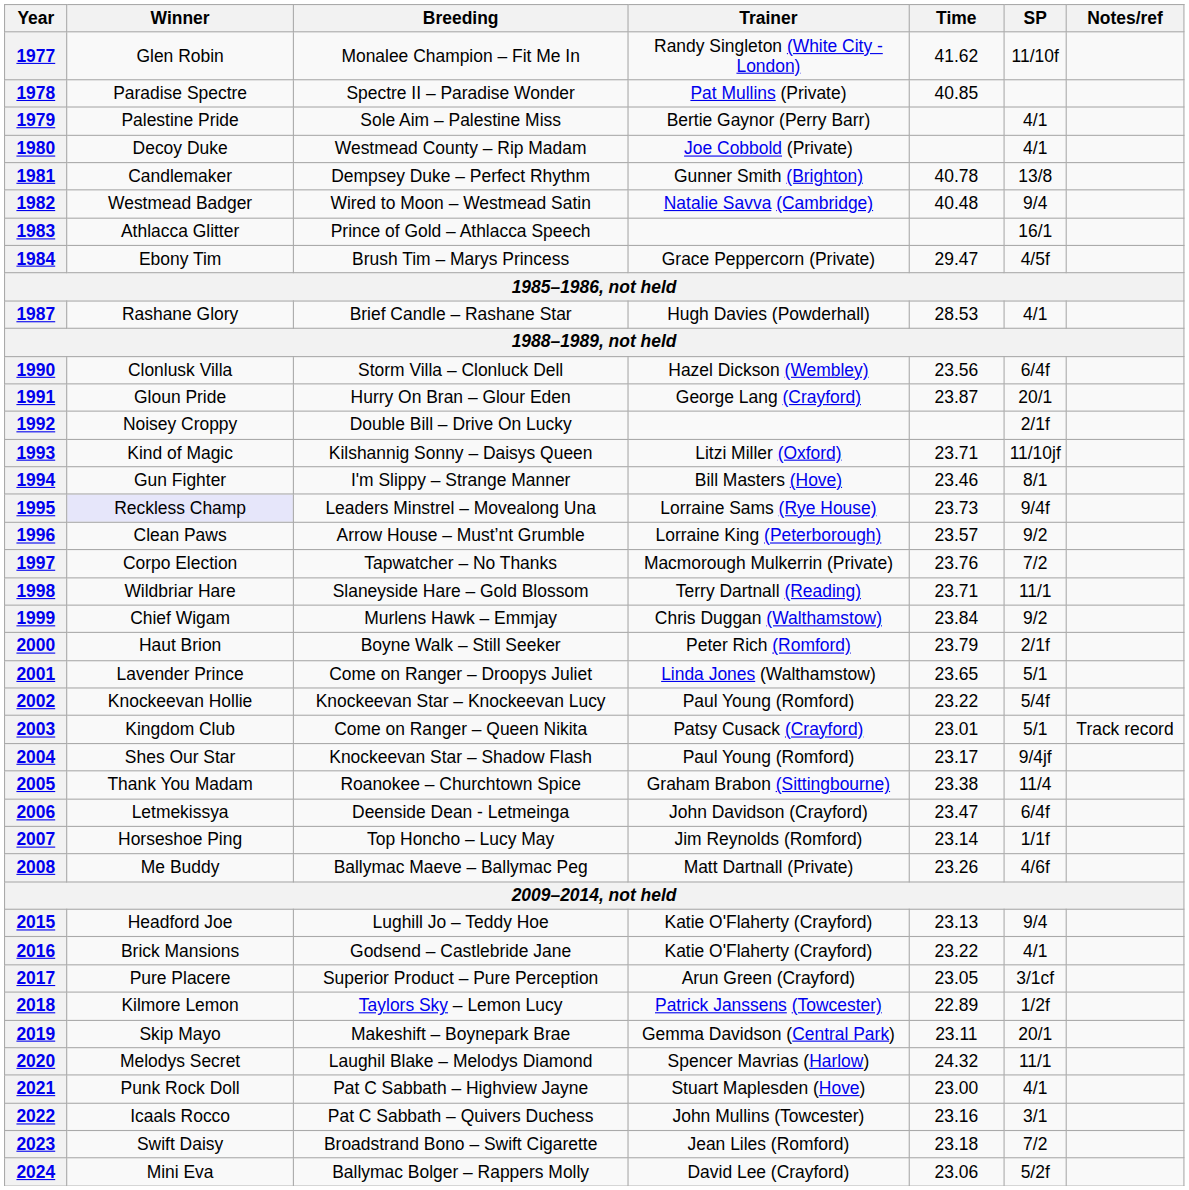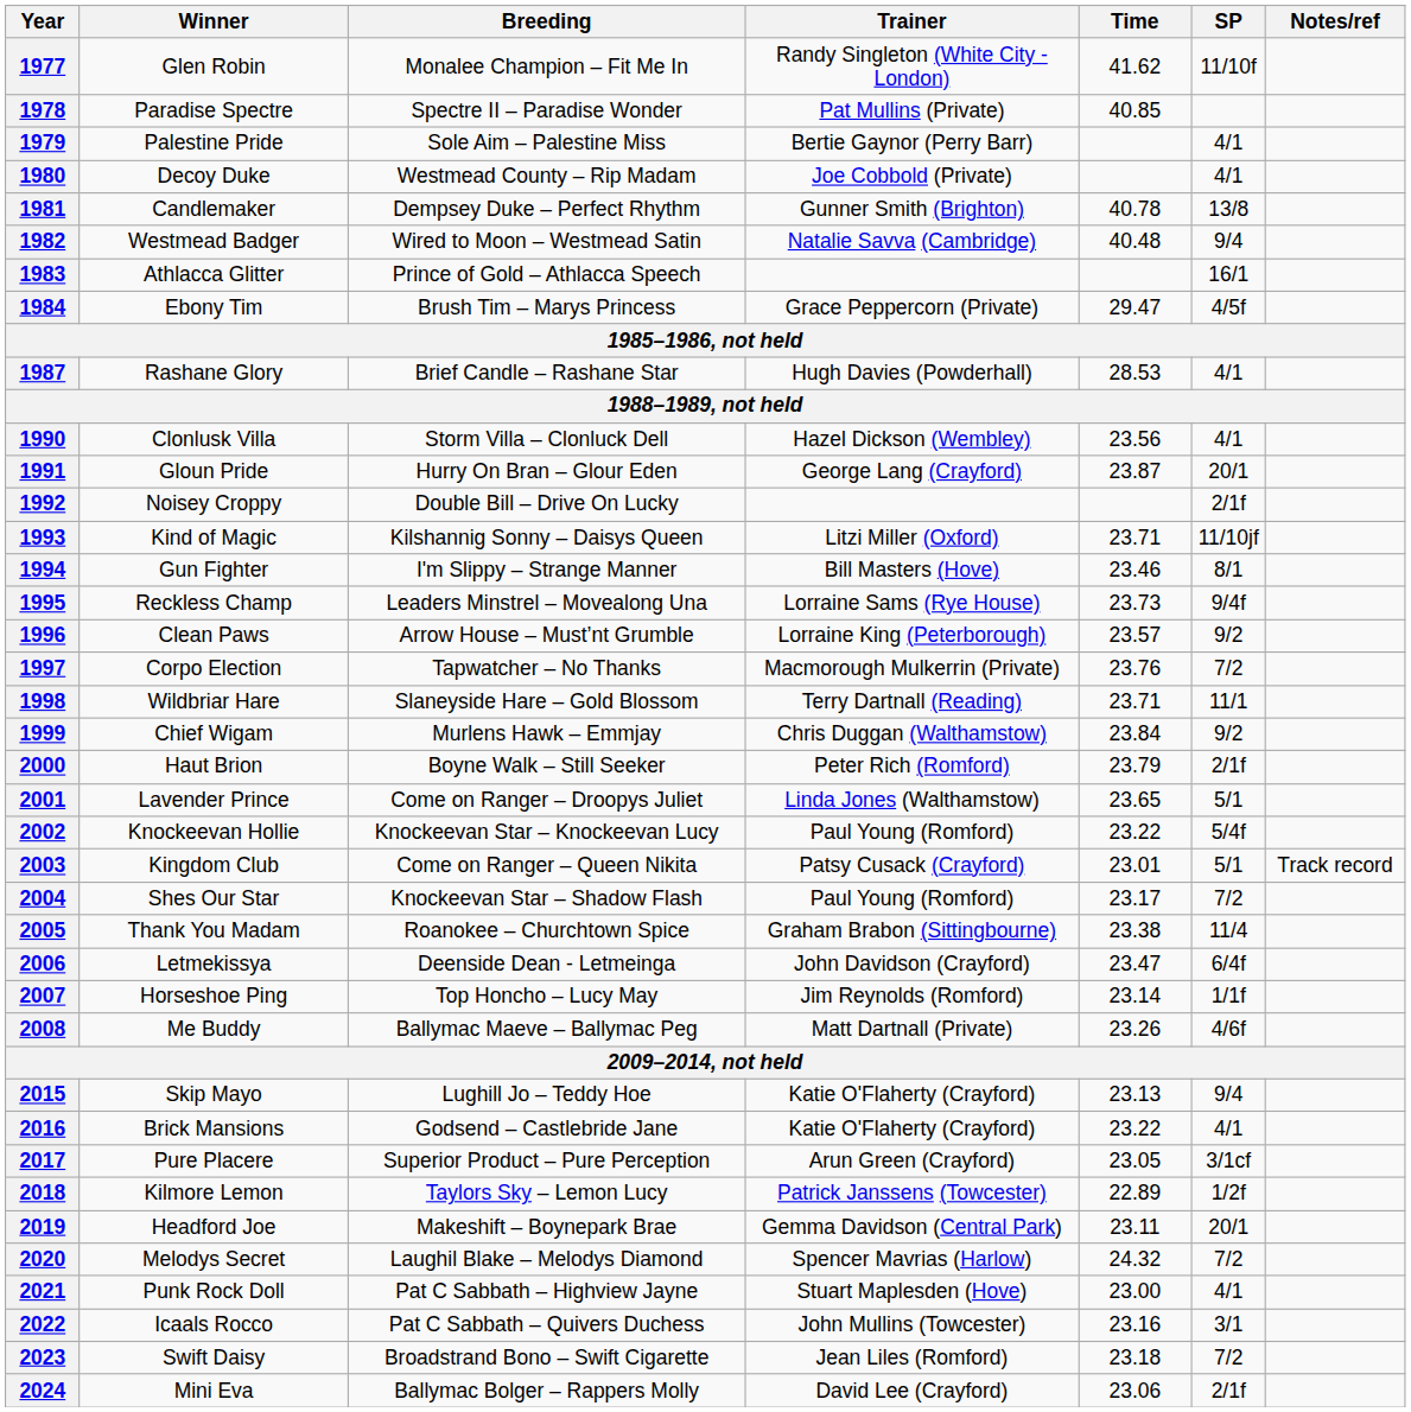 <table class="wikitable" style="text-align:center">
 <tr>
 <th width=50>Year</th>
 <th width=200>Winner</th>
 <th width=300>Breeding</th>
 <th width=250>Trainer</th>
 <th width=80>Time</th>
 <th width=50>SP</th>
 <th width=100>Notes/ref</th>
 </tr>
 <tr>
 <th><a href='#'>1977</a></th>
 <td>Glen Robin</td>
 <td>Monalee Champion – Fit Me In</td>
 <td>Randy Singleton <a href='#'>(White City - London)</a></td>
 <td>41.62</td>
 <td>11/10f</td>
 <td></td>
 </tr>
 <tr>
 <th><a href='#'>1978</a></th>
 <td>Paradise Spectre</td>
 <td>Spectre II – Paradise Wonder</td>
 <td><a href='#'>Pat Mullins</a> (Private)</td>
 <td>40.85</td>
 <td></td>
 <td></td>
 </tr>
 <tr>
 <th><a href='#'>1979</a></th>
 <td>Palestine Pride</td>
 <td>Sole Aim – Palestine Miss</td>
 <td>Bertie Gaynor (Perry Barr)</td>
 <td></td>
 <td>4/1</td>
 <td></td>
 </tr>
 <tr>
 <th><a href='#'>1980</a></th>
 <td>Decoy Duke</td>
 <td>Westmead County – Rip Madam</td>
 <td><a href='#'>Joe Cobbold</a> (Private)</td>
 <td></td>
 <td>4/1</td>
 <td></td>
 </tr>
 <tr>
 <th><a href='#'>1981</a></th>
 <td>Candlemaker</td>
 <td>Dempsey Duke – Perfect Rhythm</td>
 <td>Gunner Smith <a href='#'>(Brighton)</a></td>
 <td>40.78</td>
 <td>13/8</td>
 <td></td>
 </tr>
 <tr>
 <th><a href='#'>1982</a></th>
 <td>Westmead Badger</td>
 <td>Wired to Moon – Westmead Satin</td>
 <td><a href='#'>Natalie Savva</a> <a href='#'>(Cambridge)</a></td>
 <td>40.48</td>
 <td>9/4</td>
 <td></td>
 </tr>
 <tr>
 <th><a href='#'>1983</a></th>
 <td>Athlacca Glitter</td>
 <td>Prince of Gold – Athlacca Speech</td>
 <td></td>
 <td></td>
 <td>16/1</td>
 <td></td>
 </tr>
 <tr>
 <th><a href='#'>1984</a></th>
 <td>Ebony Tim</td>
 <td>Brush Tim – Marys Princess</td>
 <td>Grace Peppercorn (Private)</td>
 <td>29.47</td>
 <td>4/5f</td>
 <td></td>
 </tr>
 <tr>
 <th colspan=7><em>1985–1986, not held</em></th>
 </tr>
 <tr>
 <th><a href='#'>1987</a></th>
 <td>Rashane Glory</td>
 <td>Brief Candle – Rashane Star</td>
 <td>Hugh Davies (Powderhall)</td>
 <td>28.53</td>
 <td>4/1</td>
 <td></td>
 </tr>
 <tr>
 <th colspan=7><em>1988–1989, not held</em></th>
 </tr>
 <tr>
 <th><a href='#'>1990</a></th>
 <td>Clonlusk Villa</td>
 <td>Storm Villa – Clonluck Dell</td>
 <td>Hazel Dickson <a href='#'>(Wembley)</a></td>
 <td>23.56</td>
-<td>6/4f</td>
+<td>4/1</td>
 <td></td>
 </tr>
 <tr>
 <th><a href='#'>1991</a></th>
 <td>Gloun Pride</td>
 <td>Hurry On Bran – Glour Eden</td>
 <td>George Lang <a href='#'>(Crayford)</a></td>
 <td>23.87</td>
 <td>20/1</td>
 <td></td>
 </tr>
 <tr>
 <th><a href='#'>1992</a></th>
 <td>Noisey Croppy</td>
 <td>Double Bill – Drive On Lucky</td>
 <td></td>
 <td></td>
 <td>2/1f</td>
 <td></td>
 </tr>
 <tr>
 <th><a href='#'>1993</a></th>
 <td>Kind of Magic</td>
 <td>Kilshannig Sonny – Daisys Queen</td>
 <td>Litzi Miller <a href='#'>(Oxford)</a></td>
 <td>23.71</td>
 <td>11/10jf</td>
 <td></td>
 </tr>
 <tr>
 <th><a href='#'>1994</a></th>
 <td>Gun Fighter</td>
 <td>I'm Slippy – Strange Manner</td>
 <td>Bill Masters <a href='#'>(Hove)</a></td>
 <td>23.46</td>
 <td>8/1</td>
 <td></td>
 </tr>
 <tr>
 <th><a href='#'>1995</a></th>
-<td style="background: lavender;">Reckless Champ</td>
+<td>Reckless Champ</td>
 <td>Leaders Minstrel – Movealong Una</td>
 <td>Lorraine Sams <a href='#'>(Rye House)</a></td>
 <td>23.73</td>
 <td>9/4f</td>
 <td></td>
 </tr>
 <tr>
 <th><a href='#'>1996</a></th>
 <td>Clean Paws</td>
 <td>Arrow House – Must’nt Grumble</td>
 <td>Lorraine King <a href='#'>(Peterborough)</a></td>
 <td>23.57</td>
 <td>9/2</td>
 <td></td>
 </tr>
 <tr>
 <th><a href='#'>1997</a></th>
 <td>Corpo Election</td>
 <td>Tapwatcher – No Thanks</td>
 <td>Macmorough Mulkerrin (Private)</td>
 <td>23.76</td>
 <td>7/2</td>
 <td></td>
 </tr>
 <tr>
 <th><a href='#'>1998</a></th>
 <td>Wildbriar Hare</td>
 <td>Slaneyside Hare – Gold Blossom</td>
 <td>Terry Dartnall <a href='#'>(Reading)</a></td>
 <td>23.71</td>
 <td>11/1</td>
 <td></td>
 </tr>
 <tr>
 <th><a href='#'>1999</a></th>
 <td>Chief Wigam</td>
 <td>Murlens Hawk – Emmjay</td>
 <td>Chris Duggan <a href='#'>(Walthamstow)</a></td>
 <td>23.84</td>
 <td>9/2</td>
 <td></td>
 </tr>
 <tr>
 <th><a href='#'>2000</a></th>
 <td>Haut Brion</td>
 <td>Boyne Walk – Still Seeker</td>
 <td>Peter Rich <a href='#'>(Romford)</a></td>
 <td>23.79</td>
 <td>2/1f</td>
 <td></td>
 </tr>
 <tr>
 <th><a href='#'>2001</a></th>
 <td>Lavender Prince</td>
 <td>Come on Ranger – Droopys Juliet</td>
 <td><a href='#'>Linda Jones</a> (Walthamstow)</td>
 <td>23.65</td>
 <td>5/1</td>
 <td></td>
 </tr>
 <tr>
 <th><a href='#'>2002</a></th>
 <td>Knockeevan Hollie</td>
 <td>Knockeevan Star – Knockeevan Lucy</td>
 <td>Paul Young (Romford)</td>
 <td>23.22</td>
 <td>5/4f</td>
 <td></td>
 </tr>
 <tr>
 <th><a href='#'>2003</a></th>
 <td>Kingdom Club</td>
 <td>Come on Ranger – Queen Nikita</td>
 <td>Patsy Cusack <a href='#'>(Crayford)</a></td>
 <td>23.01</td>
 <td>5/1</td>
 <td>Track record</td>
 </tr>
 <tr>
 <th><a href='#'>2004</a></th>
 <td>Shes Our Star</td>
 <td>Knockeevan Star – Shadow Flash</td>
 <td>Paul Young (Romford)</td>
 <td>23.17</td>
-<td>9/4jf</td>
+<td>7/2</td>
 <td></td>
 </tr>
 <tr>
 <th><a href='#'>2005</a></th>
 <td>Thank You Madam</td>
 <td>Roanokee – Churchtown Spice</td>
 <td>Graham Brabon <a href='#'>(Sittingbourne)</a></td>
 <td>23.38</td>
 <td>11/4</td>
 <td></td>
 </tr>
 <tr>
 <th><a href='#'>2006</a></th>
 <td>Letmekissya</td>
 <td>Deenside Dean - Letmeinga</td>
 <td>John Davidson (Crayford)</td>
 <td>23.47</td>
 <td>6/4f</td>
 <td></td>
 </tr>
 <tr>
 <th><a href='#'>2007</a></th>
 <td>Horseshoe Ping</td>
 <td>Top Honcho – Lucy May</td>
 <td>Jim Reynolds (Romford)</td>
 <td>23.14</td>
 <td>1/1f</td>
 <td></td>
 </tr>
 <tr>
 <th><a href='#'>2008</a></th>
 <td>Me Buddy</td>
 <td>Ballymac Maeve – Ballymac Peg</td>
 <td>Matt Dartnall (Private)</td>
 <td>23.26</td>
 <td>4/6f</td>
 <td></td>
 </tr>
 <tr>
 <th colspan=7><em>2009–2014, not held</em></th>
 </tr>
 <tr>
 <th><a href='#'>2015</a></th>
-<td>Headford Joe</td>
+<td>Skip Mayo</td>
 <td>Lughill Jo – Teddy Hoe</td>
 <td>Katie O'Flaherty (Crayford)</td>
 <td>23.13</td>
 <td>9/4</td>
 <td></td>
 </tr>
 <tr>
 <th><a href='#'>2016</a></th>
 <td>Brick Mansions</td>
 <td>Godsend – Castlebride Jane</td>
 <td>Katie O'Flaherty (Crayford)</td>
 <td>23.22</td>
 <td>4/1</td>
 <td></td>
 </tr>
 <tr>
 <th><a href='#'>2017</a></th>
 <td>Pure Placere</td>
 <td>Superior Product – Pure Perception</td>
 <td>Arun Green (Crayford)</td>
 <td>23.05</td>
 <td>3/1cf</td>
 <td></td>
 </tr>
 <tr>
 <th><a href='#'>2018</a></th>
 <td>Kilmore Lemon</td>
 <td><a href='#'>Taylors Sky</a> – Lemon Lucy</td>
 <td><a href='#'>Patrick Janssens</a> <a href='#'>(Towcester)</a></td>
 <td>22.89</td>
 <td>1/2f</td>
 <td></td>
 </tr>
 <tr>
 <th><a href='#'>2019</a></th>
-<td>Skip Mayo</td>
+<td>Headford Joe</td>
 <td>Makeshift – Boynepark Brae</td>
 <td>Gemma Davidson (<a href='#'>Central Park</a>)</td>
 <td>23.11</td>
 <td>20/1</td>
 <td></td>
 </tr>
 <tr>
 <th><a href='#'>2020</a></th>
 <td>Melodys Secret</td>
 <td>Laughil Blake – Melodys Diamond</td>
 <td>Spencer Mavrias (<a href='#'>Harlow</a>)</td>
 <td>24.32</td>
-<td>11/1</td>
+<td>7/2</td>
 <td></td>
 </tr>
 <tr>
 <th><a href='#'>2021</a></th>
 <td>Punk Rock Doll</td>
 <td>Pat C Sabbath – Highview Jayne</td>
 <td>Stuart Maplesden (<a href='#'>Hove</a>)</td>
 <td>23.00</td>
 <td>4/1</td>
 <td></td>
 </tr>
 <tr>
 <th><a href='#'>2022</a></th>
 <td>Icaals Rocco</td>
 <td>Pat C Sabbath – Quivers Duchess</td>
 <td>John Mullins (Towcester)</td>
 <td>23.16</td>
 <td>3/1</td>
 <td></td>
 </tr>
 <tr>
 <th><a href='#'>2023</a></th>
 <td>Swift Daisy</td>
 <td>Broadstrand Bono – Swift Cigarette</td>
 <td>Jean Liles (Romford)</td>
 <td>23.18</td>
 <td>7/2</td>
 <td></td>
 </tr>
 <tr>
 <th><a href='#'>2024</a></th>
 <td>Mini Eva</td>
 <td>Ballymac Bolger – Rappers Molly</td>
 <td>David Lee (Crayford)</td>
 <td>23.06</td>
-<td>5/2f</td>
+<td>2/1f</td>
 <td></td>
 </tr>
 </table>
